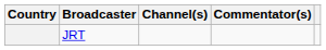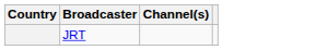 <table class="wikitable plainrowheaders">
 <tr>
 <th scope="col">Country</th>
 <th scope="col">Broadcaster</th>
 <th scope="col">Channel(s)</th>
-<th scope="col">Commentator(s)</th>
 <th scope="col"></th>
 </tr>
 <tr>
 <th scope="row"></th>
 <td><a href='#'>JRT</a></td>
 <td></td>
 <td></td>
-<td></td>
 </tr>
 </table>
